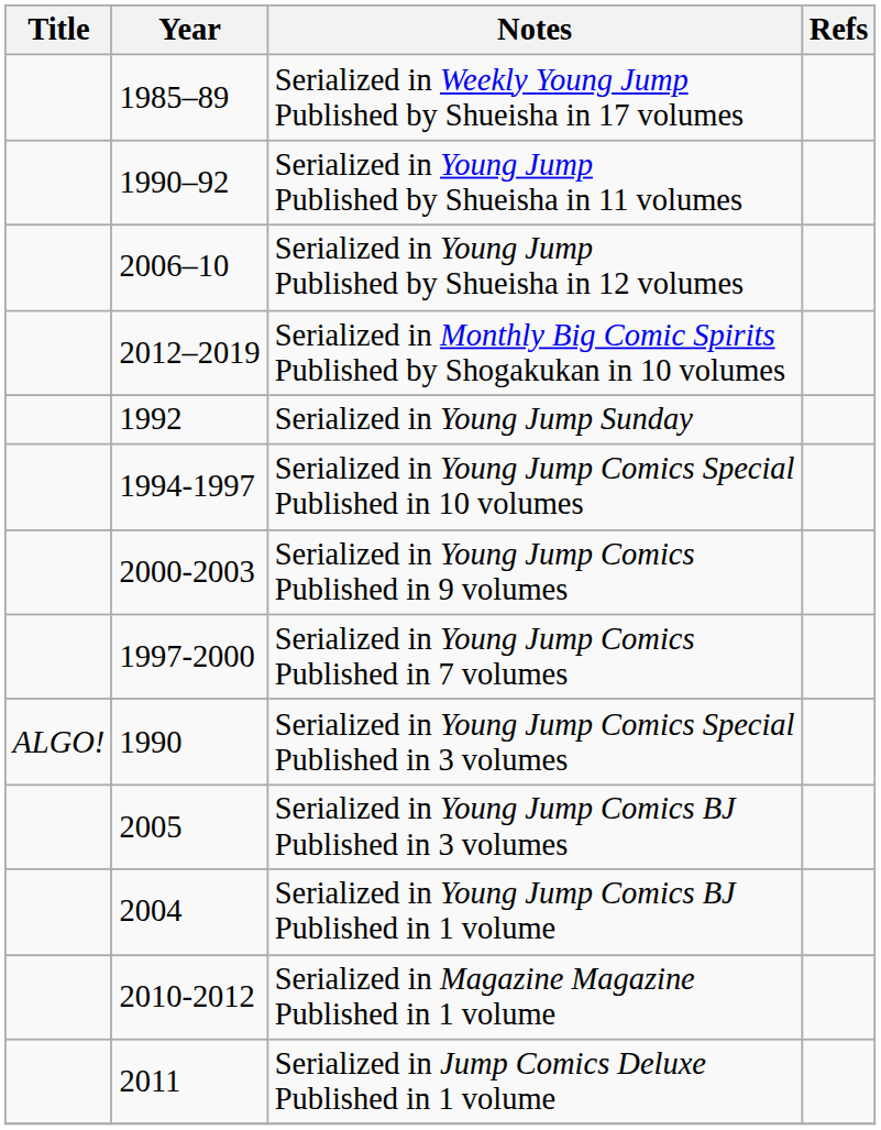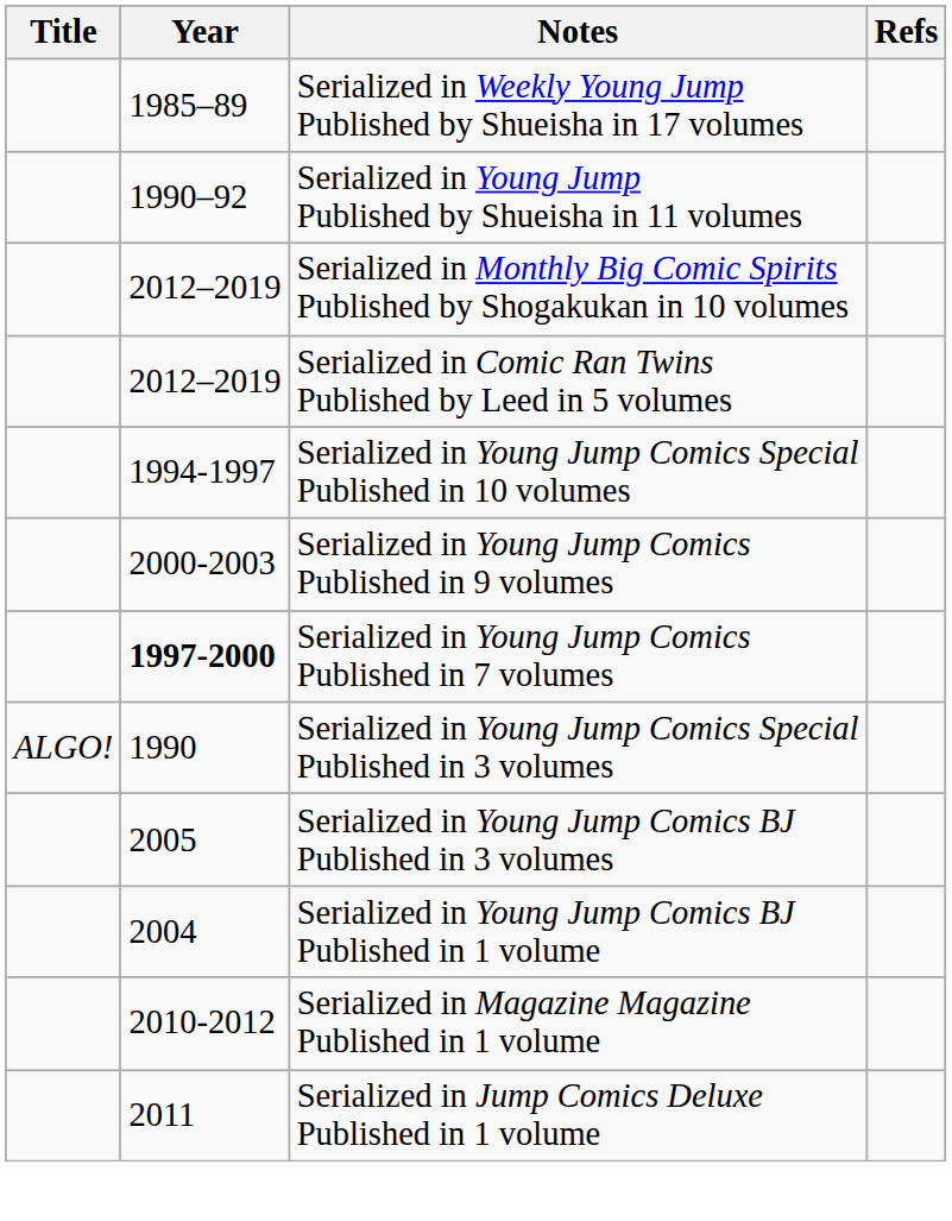 <table class="wikitable sortable">
 <tr>
 <th>Title</th>
 <th>Year</th>
 <th>Notes</th>
 <th>Refs</th>
 </tr>
 <tr>
 <td></td>
 <td>1985–89</td>
 <td>Serialized in <em><a href='#'>Weekly Young Jump</a></em> <br>Published by Shueisha in 17 volumes</td>
 <td></td>
 </tr>
 <tr>
 <td></td>
 <td>1990–92</td>
 <td>Serialized in <em><a href='#'>Young Jump</a></em><br>Published by Shueisha in 11 volumes</td>
 <td></td>
 </tr>
 <tr>
 <td></td>
-<td>2006–10</td>
-<td>Serialized in <em>Young Jump</em><br>Published by Shueisha in 12 volumes</td>
-<td></td>
-</tr>
-<tr>
-<td></td>
 <td>2012–2019</td>
 <td>Serialized in <em><a href='#'>Monthly Big Comic Spirits</a></em><br>Published by Shogakukan in 10 volumes</td>
 <td></td>
 </tr>
 <tr>
 <td></td>
-<td>1992</td>
-<td>Serialized in <em>Young Jump Sunday</em></td>
+<td>2012–2019</td>
+<td>Serialized in <em>Comic Ran Twins</em><br>Published by Leed in 5 volumes</td>
 <td></td>
 </tr>
 <tr>
 <td></td>
 <td>1994-1997</td>
 <td>Serialized in <em>Young Jump Comics Special</em><br>Published in 10 volumes</td>
 <td></td>
 </tr>
 <tr>
 <td></td>
 <td>2000-2003</td>
 <td>Serialized in <em>Young Jump Comics</em><br>Published in 9 volumes</td>
 <td></td>
 </tr>
 <tr>
 <td></td>
-<td>1997-2000</td>
+<td><strong>1997-2000</strong></td>
 <td>Serialized in <em>Young Jump Comics</em><br>Published in 7 volumes</td>
 <td></td>
 </tr>
 <tr>
 <td><em>ALGO!</em></td>
 <td>1990</td>
 <td>Serialized in <em>Young Jump Comics Special</em><br>Published in 3 volumes</td>
 <td></td>
 </tr>
 <tr>
 <td></td>
 <td>2005</td>
 <td>Serialized in <em>Young Jump Comics BJ</em><br>Published in 3 volumes</td>
 <td></td>
 </tr>
 <tr>
 <td></td>
 <td>2004</td>
 <td>Serialized in <em>Young Jump Comics BJ</em><br>Published in 1 volume</td>
 <td></td>
 </tr>
 <tr>
 <td></td>
 <td>2010-2012</td>
 <td>Serialized in <em>Magazine Magazine</em><br>Published in 1 volume</td>
 <td></td>
 </tr>
 <tr>
 <td></td>
 <td>2011</td>
 <td>Serialized in <em>Jump Comics Deluxe</em><br>Published in 1 volume</td>
 <td></td>
 </tr>
 <tr>
 </tr>
 </table>
